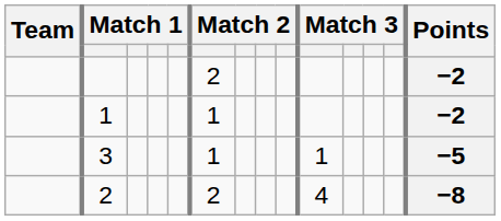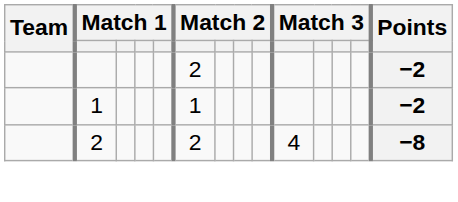 <table class="wikitable sortable" style="text-align:center;">
 <tr>
 <th rowspan=2>Team</th>
 <th colspan=4 style="border-left:3px solid gray">Match 1</th>
 <th colspan=4 style="border-left:3px solid gray">Match 2</th>
 <th colspan=4 style="border-left:3px solid gray">Match 3</th>
 <th rowspan=2 style="border-left:3px solid gray">Points</th>
 </tr>
 <tr>
 <th style="border-left:3px solid gray"></th>
 <th></th>
 <th></th>
 <th></th>
 <th style="border-left:3px solid gray"></th>
 <th></th>
 <th></th>
 <th></th>
 <th style="border-left:3px solid gray"></th>
 <th></th>
 <th></th>
 <th></th>
 </tr>
 <tr>
 <td align=left></td>
 <td style="border-left:3px solid gray"></td>
 <td></td>
 <td></td>
 <td></td>
 <td style="border-left:3px solid gray">2</td>
 <td></td>
 <td></td>
 <td></td>
 <td style="border-left:3px solid gray"></td>
 <td></td>
 <td></td>
 <td></td>
 <th style="border-left:3px solid gray">−2</th>
 </tr>
 <tr>
 <td align=left></td>
 <td style="border-left:3px solid gray">1</td>
 <td></td>
 <td></td>
 <td></td>
 <td style="border-left:3px solid gray">1</td>
 <td></td>
 <td></td>
 <td></td>
 <td style="border-left:3px solid gray"></td>
 <td></td>
 <td></td>
 <td></td>
 <th style="border-left:3px solid gray">−2</th>
 </tr>
 <tr>
 <td align=left></td>
-<td style="border-left:3px solid gray">3</td>
-<td></td>
-<td></td>
-<td></td>
-<td style="border-left:3px solid gray">1</td>
-<td></td>
-<td></td>
-<td></td>
-<td style="border-left:3px solid gray">1</td>
-<td></td>
-<td></td>
-<td></td>
-<th style="border-left:3px solid gray">−5</th>
-</tr>
-<tr>
-<td align=left></td>
 <td style="border-left:3px solid gray">2</td>
 <td></td>
 <td></td>
 <td></td>
 <td style="border-left:3px solid gray">2</td>
 <td></td>
 <td></td>
 <td></td>
 <td style="border-left:3px solid gray">4</td>
 <td></td>
 <td></td>
 <td></td>
 <th style="border-left:3px solid gray">−8</th>
 </tr>
 </table>
